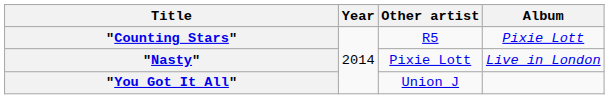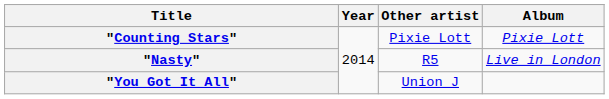 <table class="wikitable plainrowheaders" style="text-align:center;">
 <tr>
 <th scope="col" style="width:24em;">Title</th>
 <th scope="col" style="width:1em;">Year</th>
 <th scope="col">Other artist</th>
 <th scope="col">Album</th>
 </tr>
 <tr>
 <th scope="row">"<a href='#'>Counting Stars</a>"</th>
 <td rowspan="3">2014</td>
-<td><a href='#'>R5</a></td>
+<td><a href='#'>Pixie Lott</a></td>
 <td><em><a href='#'>Pixie Lott</a></em></td>
 </tr>
 <tr>
 <th scope="row">"<a href='#'>Nasty</a>"</th>
-<td><a href='#'>Pixie Lott</a></td>
+<td><a href='#'>R5</a></td>
 <td><em><a href='#'>Live in London</a></em></td>
 </tr>
 <tr>
 <th scope="row">"<a href='#'>You Got It All</a>"</th>
 <td><a href='#'>Union J</a></td>
 <td></td>
 </tr>
 </table>
